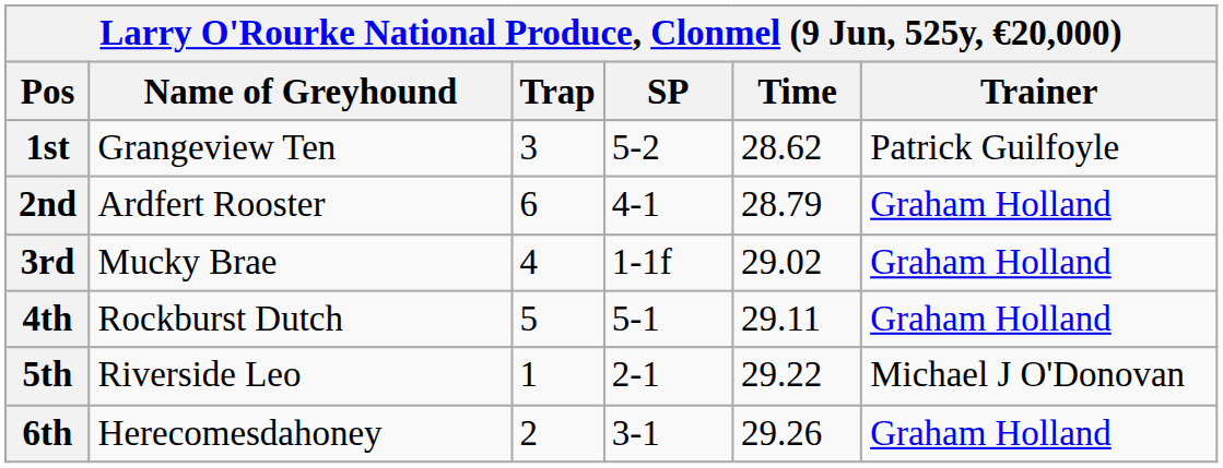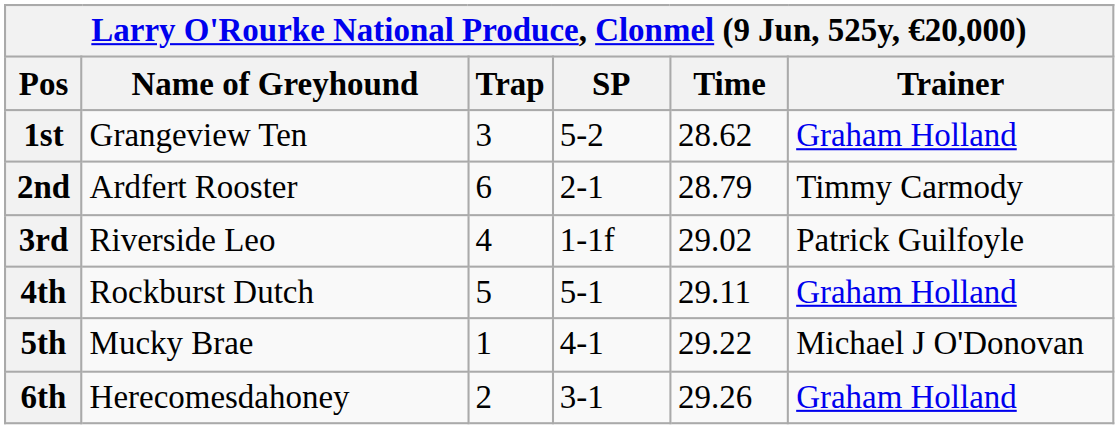 <table class="wikitable">
 <tr>
 <th colspan="6"><a href='#'>Larry O'Rourke National Produce</a>, <a href='#'>Clonmel</a> (9 Jun, 525y, €20,000)</th>
 </tr>
 <tr>
 <th width=30>Pos</th>
 <th width=180>Name of Greyhound</th>
 <th width=30>Trap</th>
 <th width=50>SP</th>
 <th width=50>Time</th>
 <th width=150>Trainer</th>
 </tr>
 <tr>
 <th>1st</th>
 <td>Grangeview Ten </td>
 <td>3</td>
 <td>5-2</td>
 <td>28.62</td>
-<td>Patrick Guilfoyle</td>
+<td><a href='#'>Graham Holland</a></td>
 </tr>
 <tr>
 <th>2nd</th>
 <td>Ardfert Rooster</td>
 <td>6</td>
-<td>4-1</td>
+<td>2-1</td>
 <td>28.79</td>
-<td><a href='#'>Graham Holland</a></td>
+<td>Timmy Carmody</td>
 </tr>
 <tr>
 <th>3rd</th>
-<td>Mucky Brae</td>
+<td>Riverside Leo</td>
 <td>4</td>
 <td>1-1f</td>
 <td>29.02</td>
-<td><a href='#'>Graham Holland</a></td>
+<td>Patrick Guilfoyle</td>
 </tr>
 <tr>
 <th>4th</th>
 <td>Rockburst Dutch</td>
 <td>5</td>
 <td>5-1</td>
 <td>29.11</td>
 <td><a href='#'>Graham Holland</a></td>
 </tr>
 <tr>
 <th>5th</th>
-<td>Riverside Leo</td>
+<td>Mucky Brae</td>
 <td>1</td>
-<td>2-1</td>
+<td>4-1</td>
 <td>29.22</td>
 <td>Michael J O'Donovan</td>
 </tr>
 <tr>
 <th>6th</th>
 <td>Herecomesdahoney</td>
 <td>2</td>
 <td>3-1</td>
 <td>29.26</td>
 <td><a href='#'>Graham Holland</a></td>
 </tr>
 </table>
